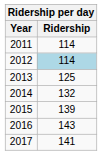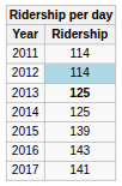 <table class="wikitable" style="margin: 1em 0.2em; text-align: center;">
 <tr style="background: #ddd;">
 <th colspan="2">Ridership per day </th>
 </tr>
 <tr>
 <th>Year</th>
 <th>Ridership</th>
 </tr>
 <tr>
 <td>2011</td>
 <td>114</td>
 </tr>
 <tr>
 <td>2012</td>
 <td style="background: lightblue;">114</td>
 </tr>
 <tr>
 <td>2013</td>
-<td>125</td>
+<td><strong>125</strong></td>
 </tr>
 <tr>
 <td>2014</td>
-<td>132</td>
+<td>125</td>
 </tr>
 <tr>
 <td>2015</td>
 <td>139</td>
 </tr>
 <tr>
 <td>2016</td>
 <td>143</td>
 </tr>
 <tr>
 <td>2017</td>
 <td>141</td>
 </tr>
 </table>
